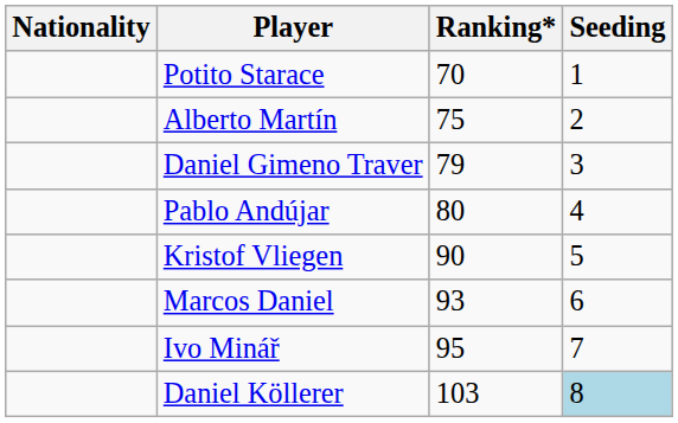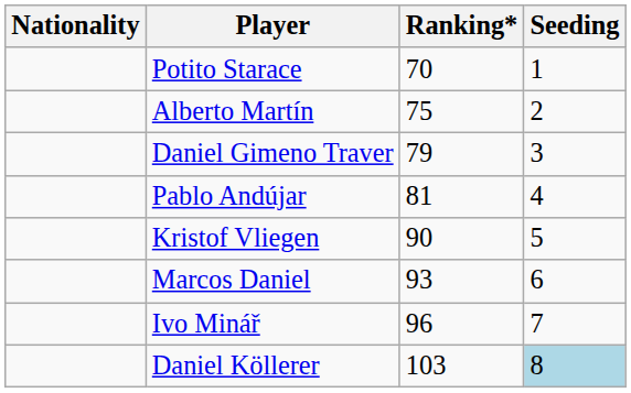 <table class="wikitable" border="1">
 <tr>
 <th>Nationality</th>
 <th>Player</th>
 <th>Ranking*</th>
 <th>Seeding</th>
 </tr>
 <tr>
 <td></td>
 <td><a href='#'>Potito Starace</a></td>
 <td>70</td>
 <td>1</td>
 </tr>
 <tr>
 <td></td>
 <td><a href='#'>Alberto Martín</a></td>
 <td>75</td>
 <td>2</td>
 </tr>
 <tr>
 <td></td>
 <td><a href='#'>Daniel Gimeno Traver</a></td>
 <td>79</td>
 <td>3</td>
 </tr>
 <tr>
 <td></td>
 <td><a href='#'>Pablo Andújar</a></td>
-<td>80</td>
+<td>81</td>
 <td>4</td>
 </tr>
 <tr>
 <td></td>
 <td><a href='#'>Kristof Vliegen</a></td>
 <td>90</td>
 <td>5</td>
 </tr>
 <tr>
 <td></td>
 <td><a href='#'>Marcos Daniel</a></td>
 <td>93</td>
 <td>6</td>
 </tr>
 <tr>
 <td></td>
 <td><a href='#'>Ivo Minář</a></td>
-<td>95</td>
+<td>96</td>
 <td>7</td>
 </tr>
 <tr>
 <td></td>
 <td><a href='#'>Daniel Köllerer</a></td>
 <td>103</td>
 <td style="background: lightblue;">8</td>
 </tr>
 </table>
